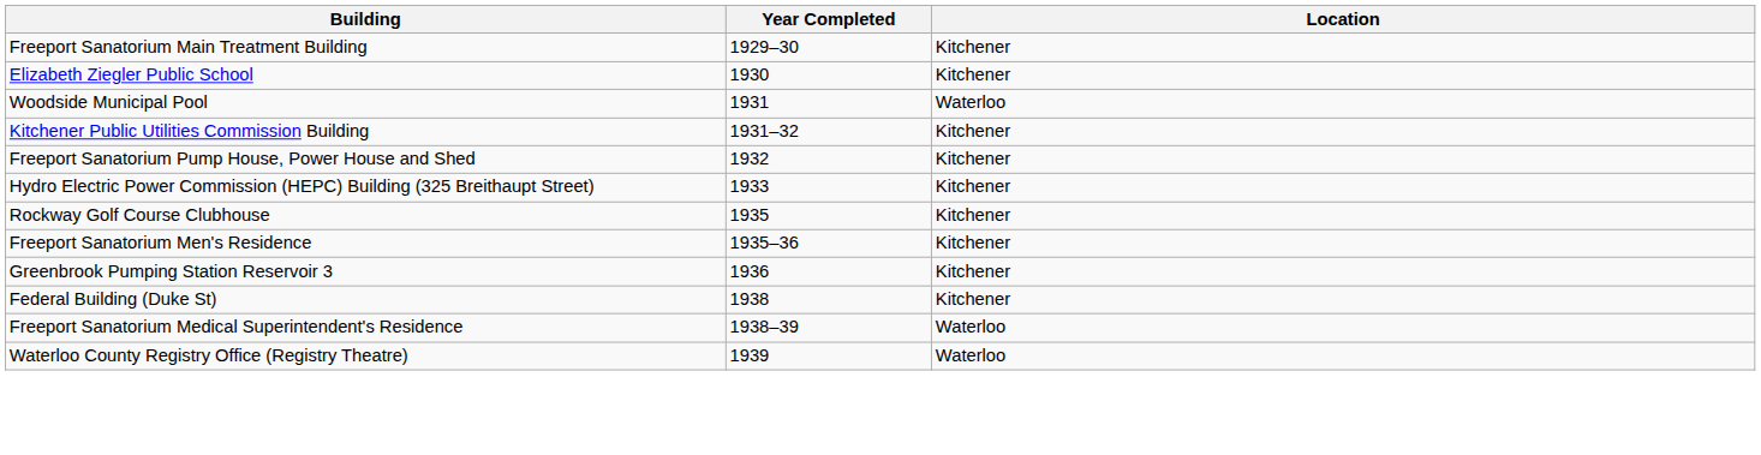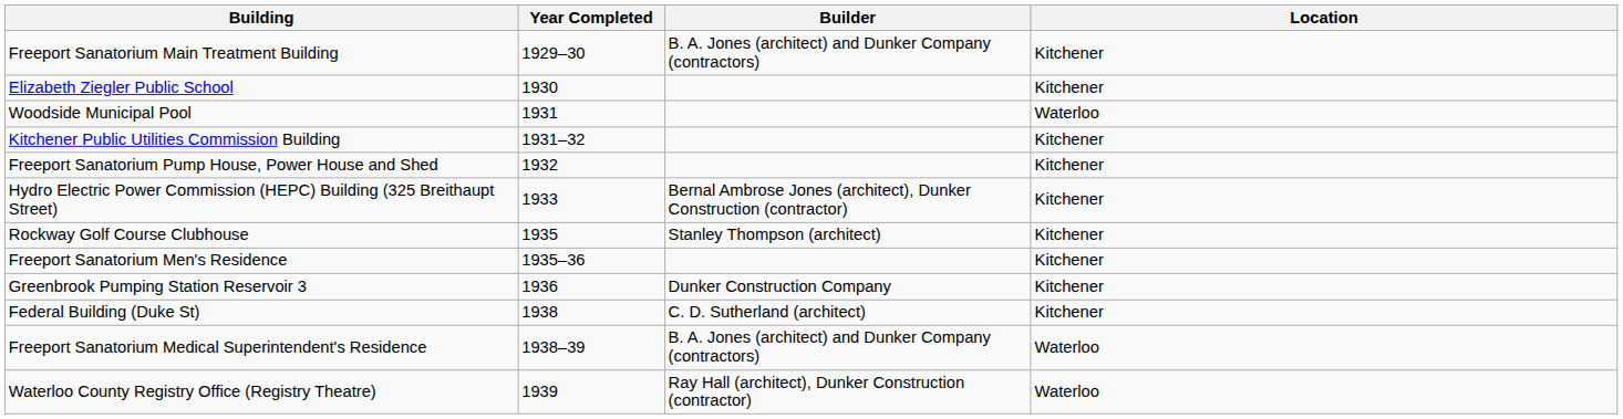 <table class="wikitable" style="margin:1em auto;">
 <tr bgcolor="lightblue">
 <th width=28%>Building</th>
 <th width=8%>Year Completed</th>
+<th width=20%>Builder</th>
 <th width=32%>Location</th>
 </tr>
 <tr>
 <td>Freeport Sanatorium Main Treatment Building</td>
 <td>1929–30</td>
+<td>B. A. Jones (architect) and Dunker Company (contractors)</td>
 <td>Kitchener</td>
 </tr>
 <tr>
 <td><a href='#'>Elizabeth Ziegler Public School</a></td>
 <td>1930</td>
+<td></td>
 <td>Kitchener</td>
 </tr>
 <tr>
 <td>Woodside Municipal Pool</td>
 <td>1931</td>
+<td></td>
 <td>Waterloo</td>
 </tr>
 <tr>
 <td><a href='#'>Kitchener Public Utilities Commission</a> Building</td>
 <td>1931–32</td>
+<td></td>
 <td>Kitchener</td>
 </tr>
 <tr>
 <td>Freeport Sanatorium Pump House, Power House and Shed</td>
 <td>1932</td>
+<td></td>
 <td>Kitchener</td>
 </tr>
 <tr>
 <td>Hydro Electric Power Commission (HEPC) Building (325 Breithaupt Street)</td>
 <td>1933</td>
+<td>Bernal Ambrose Jones (architect), Dunker Construction (contractor)</td>
 <td>Kitchener</td>
 </tr>
 <tr>
 <td>Rockway Golf Course Clubhouse</td>
 <td>1935</td>
+<td>Stanley Thompson (architect)</td>
 <td>Kitchener</td>
 </tr>
 <tr>
 <td>Freeport Sanatorium Men's Residence</td>
 <td>1935–36</td>
+<td></td>
 <td>Kitchener</td>
 </tr>
 <tr>
 <td>Greenbrook Pumping Station Reservoir 3</td>
 <td>1936</td>
+<td>Dunker Construction Company</td>
 <td>Kitchener</td>
 </tr>
 <tr>
 <td>Federal Building (Duke St)</td>
 <td>1938</td>
+<td>C. D. Sutherland (architect)</td>
 <td>Kitchener</td>
 </tr>
 <tr>
 <td>Freeport Sanatorium Medical Superintendent's Residence</td>
 <td>1938–39</td>
+<td>B. A. Jones (architect) and Dunker Company (contractors)</td>
 <td>Waterloo</td>
 </tr>
 <tr>
 <td>Waterloo County Registry Office (Registry Theatre)</td>
 <td>1939</td>
+<td>Ray Hall (architect), Dunker Construction (contractor)</td>
 <td>Waterloo</td>
 </tr>
 </table>
